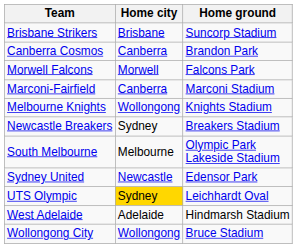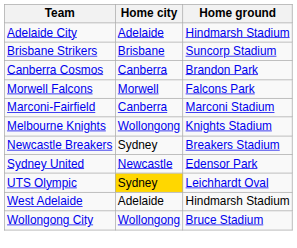 <table class="wikitable sortable">
 <tr>
 <th>Team</th>
 <th>Home city</th>
 <th>Home ground</th>
+</tr>
+<tr>
+<td><a href='#'>Adelaide City</a></td>
+<td><a href='#'>Adelaide</a></td>
+<td><a href='#'>Hindmarsh Stadium</a></td>
 </tr>
 <tr>
 <td><a href='#'>Brisbane Strikers</a></td>
 <td><a href='#'>Brisbane</a></td>
 <td><a href='#'>Suncorp Stadium</a></td>
 </tr>
 <tr>
 <td><a href='#'>Canberra Cosmos</a></td>
 <td><a href='#'>Canberra</a></td>
 <td><a href='#'>Brandon Park</a></td>
 </tr>
 <tr>
 <td><a href='#'>Morwell Falcons</a></td>
 <td><a href='#'>Morwell</a></td>
 <td><a href='#'>Falcons Park</a></td>
 </tr>
 <tr>
 <td><a href='#'>Marconi-Fairfield</a></td>
 <td><a href='#'>Canberra</a></td>
 <td><a href='#'>Marconi Stadium</a></td>
 </tr>
 <tr>
 <td><a href='#'>Melbourne Knights</a></td>
 <td><a href='#'>Wollongong</a></td>
 <td><a href='#'>Knights Stadium</a></td>
 </tr>
 <tr>
 <td><a href='#'>Newcastle Breakers</a></td>
 <td>Sydney</td>
 <td><a href='#'>Breakers Stadium</a></td>
 </tr>
 <tr>
-<td><a href='#'>South Melbourne</a></td>
-<td>Melbourne</td>
-<td><a href='#'>Olympic Park</a><br><a href='#'>Lakeside Stadium</a></td>
-</tr>
-<tr>
 <td><a href='#'>Sydney United</a></td>
 <td><a href='#'>Newcastle</a></td>
 <td><a href='#'>Edensor Park</a></td>
 </tr>
 <tr>
 <td><a href='#'>UTS Olympic</a></td>
 <td style="background: gold;">Sydney</td>
 <td><a href='#'>Leichhardt Oval</a></td>
 </tr>
 <tr>
 <td><a href='#'>West Adelaide</a></td>
 <td>Adelaide</td>
 <td>Hindmarsh Stadium</td>
 </tr>
 <tr>
 <td><a href='#'>Wollongong City</a></td>
 <td><a href='#'>Wollongong</a></td>
 <td><a href='#'>Bruce Stadium</a></td>
 </tr>
 </table>
